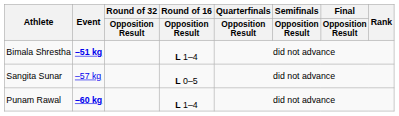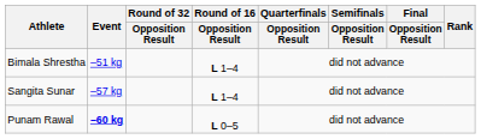 <table class=wikitable style=font-size:90%;text-align:center>
 <tr>
 <th rowspan="2">Athlete</th>
 <th rowspan="2">Event</th>
 <th>Round of 32</th>
 <th>Round of 16</th>
 <th>Quarterfinals</th>
 <th>Semifinals</th>
 <th>Final</th>
 <th rowspan=2>Rank</th>
 </tr>
 <tr style="font-size:95%">
 <th>Opposition<br>Result</th>
 <th>Opposition<br>Result</th>
 <th>Opposition<br>Result</th>
 <th>Opposition<br>Result</th>
 <th>Opposition<br>Result</th>
 </tr>
 <tr>
 <td align=left>Bimala Shrestha</td>
-<td align=left><strong><a href='#'>–51 kg</a></strong></td>
+<td align=left><a href='#'>–51 kg</a></td>
 <td></td>
 <td><br><strong>L</strong> 1–4</td>
 <td colspan=4>did not advance</td>
 </tr>
 <tr>
 <td align=left>Sangita Sunar</td>
 <td align=left><a href='#'>–57 kg</a></td>
 <td></td>
-<td><br><strong>L</strong> 0–5</td>
+<td><br><strong>L</strong> 1–4</td>
 <td colspan=4>did not advance</td>
 </tr>
 <tr>
 <td align=left>Punam Rawal</td>
 <td align=left><strong><a href='#'>–60 kg</a></strong></td>
 <td></td>
-<td><br><strong>L</strong> 1–4</td>
+<td><br><strong>L</strong> 0–5</td>
 <td colspan=4>did not advance</td>
 </tr>
 </table>
